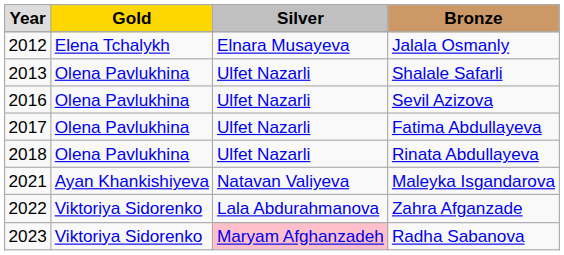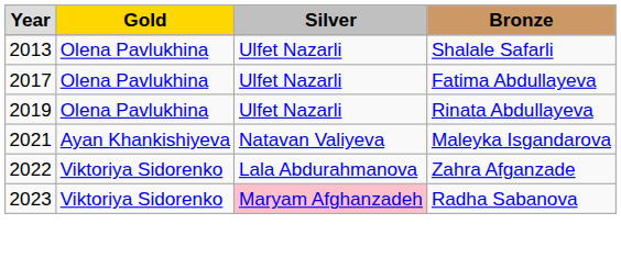 <table class="wikitable sortable" style="font-size:95%">
 <tr style="text-align:center; background:#e4e4e4; font-weight:bold;">
 <td style="background:#ddd; ">Year</td>
 <td style="background:gold; ">Gold</td>
 <td style="background:silver; ">Silver</td>
 <td style="background:#c96; ">Bronze</td>
 </tr>
 <tr style="background:#efefef;">
 </tr>
 <tr>
-<td>2012</td>
-<td><a href='#'>Elena Tchalykh</a></td>
-<td><a href='#'>Elnara Musayeva</a></td>
-<td><a href='#'>Jalala Osmanly</a></td>
-</tr>
-<tr>
 <td>2013</td>
 <td><a href='#'>Olena Pavlukhina</a></td>
 <td><a href='#'>Ulfet Nazarli</a></td>
 <td><a href='#'>Shalale Safarli</a></td>
-</tr>
-<tr>
-<td>2016</td>
-<td><a href='#'>Olena Pavlukhina</a></td>
-<td><a href='#'>Ulfet Nazarli</a></td>
-<td><a href='#'>Sevil Azizova</a></td>
 </tr>
 <tr>
 <td>2017</td>
 <td><a href='#'>Olena Pavlukhina</a></td>
 <td><a href='#'>Ulfet Nazarli</a></td>
 <td><a href='#'>Fatima Abdullayeva</a></td>
 </tr>
 <tr>
-<td>2018</td>
+<td>2019</td>
 <td><a href='#'>Olena Pavlukhina</a></td>
 <td><a href='#'>Ulfet Nazarli</a></td>
 <td><a href='#'>Rinata Abdullayeva</a></td>
 </tr>
 <tr>
 <td>2021</td>
 <td><a href='#'>Ayan Khankishiyeva</a></td>
 <td><a href='#'>Natavan Valiyeva</a></td>
 <td><a href='#'>Maleyka Isgandarova</a></td>
 </tr>
 <tr>
 <td>2022</td>
 <td><a href='#'>Viktoriya Sidorenko</a></td>
 <td><a href='#'>Lala Abdurahmanova</a></td>
 <td><a href='#'>Zahra Afganzade</a></td>
 </tr>
 <tr>
 <td>2023</td>
 <td><a href='#'>Viktoriya Sidorenko</a></td>
 <td style="background: pink;"><a href='#'>Maryam Afghanzadeh</a></td>
 <td><a href='#'>Radha Sabanova</a></td>
 </tr>
 </table>
